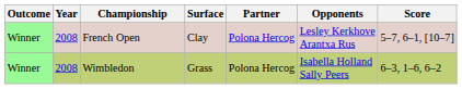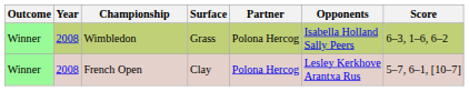 <table class=wikitable style=font-size:97%>
 <tr>
 <th>Outcome</th>
 <th>Year</th>
 <th width=140>Championship</th>
 <th>Surface</th>
 <th>Partner</th>
 <th>Opponents</th>
 <th>Score</th>
 </tr>
+<tr style="background:#c0d077;">
+<td bgcolor=98FB98>Winner</td>
+<td><a href='#'>2008</a></td>
+<td>Wimbledon</td>
+<td>Grass</td>
+<td> Polona Hercog</td>
+<td> <a href='#'>Isabella Holland</a> <br>  <a href='#'>Sally Peers</a></td>
+<td>6–3, 1–6, 6–2</td>
+</tr>
 <tr style="background:#e5d1cb;">
 <td bgcolor=98FB98>Winner</td>
 <td><a href='#'>2008</a></td>
 <td>French Open</td>
 <td>Clay</td>
 <td> <a href='#'>Polona Hercog</a></td>
 <td> <a href='#'>Lesley Kerkhove</a> <br>  <a href='#'>Arantxa Rus</a></td>
 <td>5–7, 6–1, [10–7]</td>
 </tr>
-<tr style="background:#c0d077;">
-<td bgcolor=98FB98>Winner</td>
-<td><a href='#'>2008</a></td>
-<td>Wimbledon</td>
-<td>Grass</td>
-<td> Polona Hercog</td>
-<td> <a href='#'>Isabella Holland</a> <br>  <a href='#'>Sally Peers</a></td>
-<td>6–3, 1–6, 6–2</td>
-</tr>
 </table>
